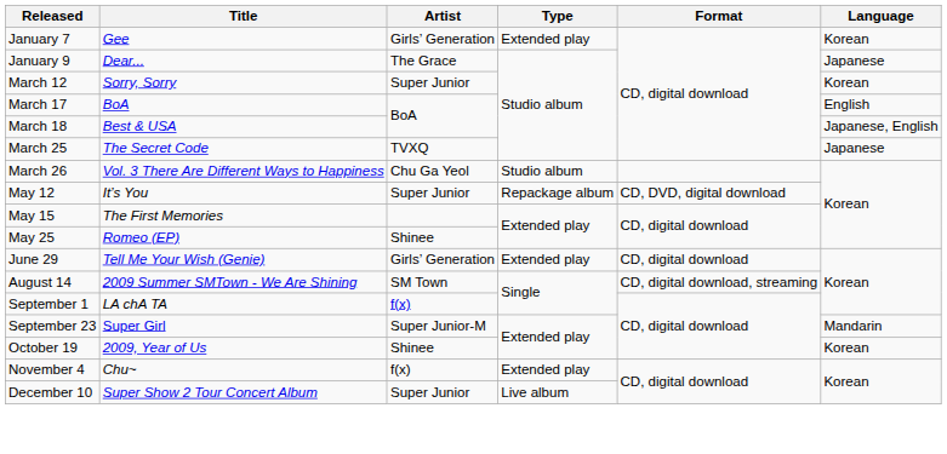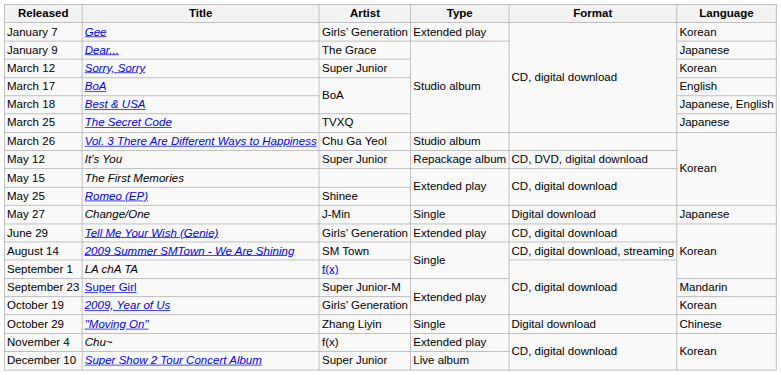 <table class="wikitable sortable">
 <tr>
 <th scope="col">Released</th>
 <th scope="col">Title</th>
 <th scope="col">Artist</th>
 <th scope="col">Type</th>
 <th scope="col">Format</th>
 <th scope="col">Language</th>
 </tr>
 <tr>
 <td>January 7</td>
 <td><em><a href='#'>Gee</a></em></td>
 <td>Girls’ Generation</td>
 <td>Extended play</td>
 <td rowspan="6">CD, digital download</td>
 <td>Korean</td>
 </tr>
 <tr>
 <td>January 9</td>
 <td><em><a href='#'>Dear...</a></em></td>
 <td>The Grace</td>
 <td rowspan="5">Studio album</td>
 <td>Japanese</td>
 </tr>
 <tr>
 <td>March 12</td>
 <td><em><a href='#'>Sorry, Sorry</a></em></td>
 <td>Super Junior</td>
 <td>Korean</td>
 </tr>
 <tr>
 <td>March 17</td>
 <td><em><a href='#'>BoA</a></em></td>
 <td rowspan="2">BoA</td>
 <td>English</td>
 </tr>
 <tr>
 <td>March 18</td>
 <td><em><a href='#'>Best & USA</a></em></td>
 <td>Japanese, English</td>
 </tr>
 <tr>
 <td>March 25</td>
 <td><em><a href='#'>The Secret Code</a></em></td>
 <td>TVXQ</td>
 <td>Japanese</td>
 </tr>
 <tr>
 <td>March 26</td>
 <td><em><a href='#'>Vol. 3 There Are Different Ways to Happiness</a></em></td>
 <td>Chu Ga Yeol</td>
 <td>Studio album</td>
 <td></td>
 <td rowspan="4">Korean</td>
 </tr>
 <tr>
 <td>May 12</td>
 <td><em>It’s You</em></td>
 <td>Super Junior</td>
 <td>Repackage album</td>
 <td>CD, DVD, digital download</td>
 </tr>
 <tr>
 <td>May 15</td>
 <td><em>The First Memories</em></td>
 <td></td>
 <td rowspan="2">Extended play</td>
 <td rowspan="2">CD, digital download</td>
 </tr>
 <tr>
 <td>May 25</td>
 <td><em><a href='#'>Romeo (EP)</a></em></td>
 <td>Shinee</td>
 </tr>
 <tr>
+<td>May 27</td>
+<td><em>Change/One</em></td>
+<td>J-Min</td>
+<td>Single</td>
+<td>Digital download</td>
+<td>Japanese</td>
+</tr>
+<tr>
 <td>June 29</td>
 <td><em><a href='#'>Tell Me Your Wish (Genie)</a></em></td>
 <td>Girls’ Generation</td>
 <td>Extended play</td>
 <td>CD, digital download</td>
 <td rowspan="3">Korean</td>
 </tr>
 <tr>
 <td>August 14</td>
 <td><em><a href='#'>2009 Summer SMTown - We Are Shining</a></em></td>
 <td>SM Town</td>
 <td rowspan="2">Single</td>
 <td>CD, digital download, streaming</td>
 </tr>
 <tr>
 <td>September 1</td>
 <td><em>LA chA TA</em></td>
 <td><a href='#'>f(x)</a></td>
 <td rowspan="3">CD, digital download</td>
 </tr>
 <tr>
 <td>September 23</td>
 <td><a href='#'>Super Girl</a></td>
 <td>Super Junior-M</td>
 <td rowspan="2">Extended play</td>
 <td>Mandarin</td>
 </tr>
 <tr>
 <td>October 19</td>
 <td><em><a href='#'>2009, Year of Us</a></em></td>
-<td>Shinee</td>
+<td>Girls’ Generation</td>
 <td>Korean</td>
+</tr>
+<tr>
+<td>October 29</td>
+<td><em><a href='#'>"Moving On"</a></em></td>
+<td>Zhang Liyin</td>
+<td>Single</td>
+<td>Digital download</td>
+<td>Chinese</td>
 </tr>
 <tr>
 <td>November 4</td>
 <td><em>Chu~</em></td>
 <td>f(x)</td>
 <td>Extended play</td>
 <td rowspan="2">CD, digital download</td>
 <td rowspan="2">Korean</td>
 </tr>
 <tr>
 <td>December 10</td>
 <td><em><a href='#'>Super Show 2 Tour Concert Album</a></em></td>
 <td>Super Junior</td>
 <td>Live album</td>
 </tr>
 </table>
